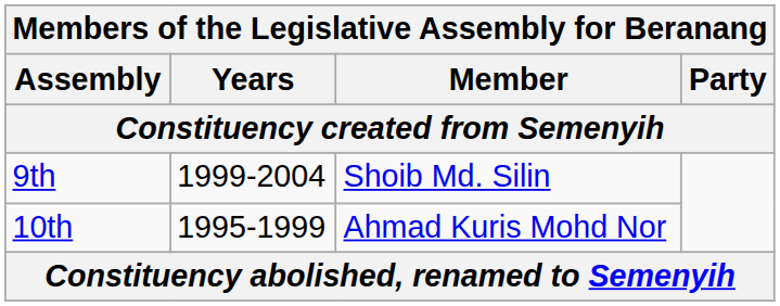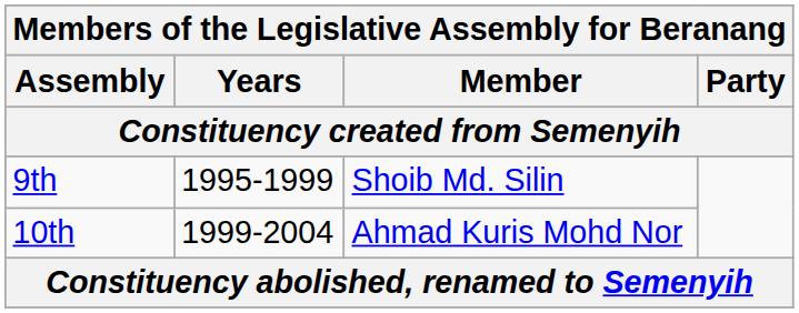 <table class=wikitable>
 <tr>
 <th colspan=4>Members of the Legislative Assembly for Beranang</th>
 </tr>
 <tr>
 <th>Assembly</th>
 <th>Years</th>
 <th>Member</th>
 <th>Party</th>
 </tr>
 <tr>
 <th colspan=4 align=center><em>Constituency created from Semenyih</em></th>
 </tr>
 <tr>
 <td><a href='#'>9th</a></td>
-<td>1999-2004</td>
+<td>1995-1999</td>
 <td><a href='#'>Shoib Md. Silin</a></td>
 <td rowspan=2 bgcolor=></td>
 </tr>
 <tr>
 <td><a href='#'>10th</a></td>
-<td>1995-1999</td>
+<td>1999-2004</td>
 <td><a href='#'>Ahmad Kuris Mohd Nor</a></td>
 </tr>
 <tr>
 <th colspan=4 align=center><em>Constituency abolished, renamed to <a href='#'>Semenyih</a></em></th>
 </tr>
 </table>
